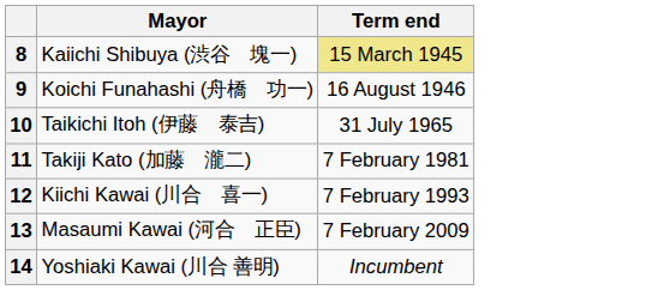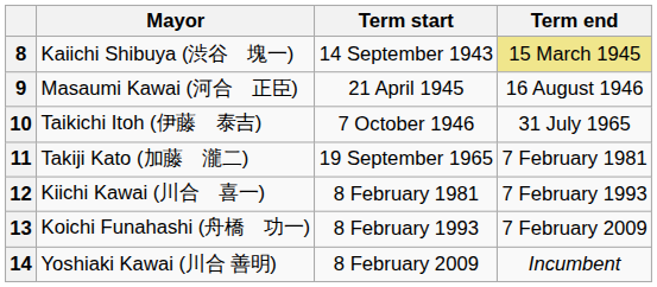 <table class="wikitable">
 <tr>
 <th class=unsortable> </th>
 <th>Mayor</th>
+<th>Term start</th>
 <th>Term end</th>
 </tr>
 <tr>
 <th>8</th>
 <td>Kaiichi Shibuya (渋谷　塊一)</td>
+<td align=center>14 September 1943</td>
 <td align=center style="background: khaki;">15 March 1945</td>
 </tr>
 <tr>
 <th>9</th>
-<td>Koichi Funahashi (舟橋　功一)</td>
+<td>Masaumi Kawai (河合　正臣)</td>
+<td align=center>21 April 1945</td>
 <td align=center>16 August 1946</td>
 </tr>
 <tr>
 <th>10</th>
 <td>Taikichi Itoh (伊藤　泰吉)</td>
+<td align=center>7 October 1946</td>
 <td align=center>31 July 1965</td>
 </tr>
 <tr>
 <th>11</th>
 <td>Takiji Kato (加藤　瀧二)</td>
+<td align=center>19 September 1965</td>
 <td align=center>7 February 1981</td>
 </tr>
 <tr>
 <th>12</th>
 <td>Kiichi Kawai (川合　喜一)</td>
+<td align=center>8 February 1981</td>
 <td align=center>7 February 1993</td>
 </tr>
 <tr>
 <th>13</th>
-<td>Masaumi Kawai (河合　正臣)</td>
+<td>Koichi Funahashi (舟橋　功一)</td>
+<td align=center>8 February 1993</td>
 <td align=center>7 February 2009</td>
 </tr>
 <tr>
 <th>14</th>
 <td>Yoshiaki Kawai (川合 善明)</td>
+<td align=center>8 February 2009</td>
 <td align=center><em>Incumbent</em></td>
 </tr>
 </table>
